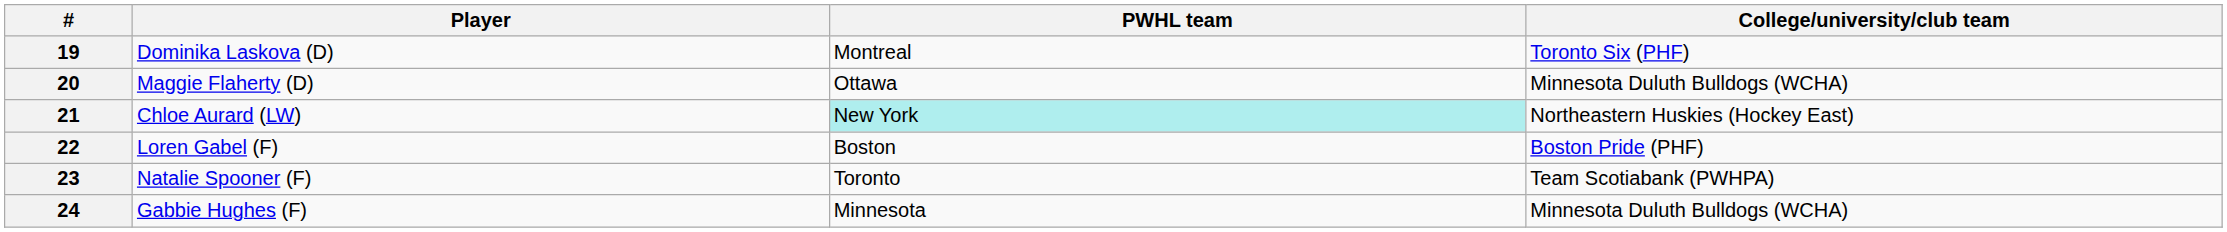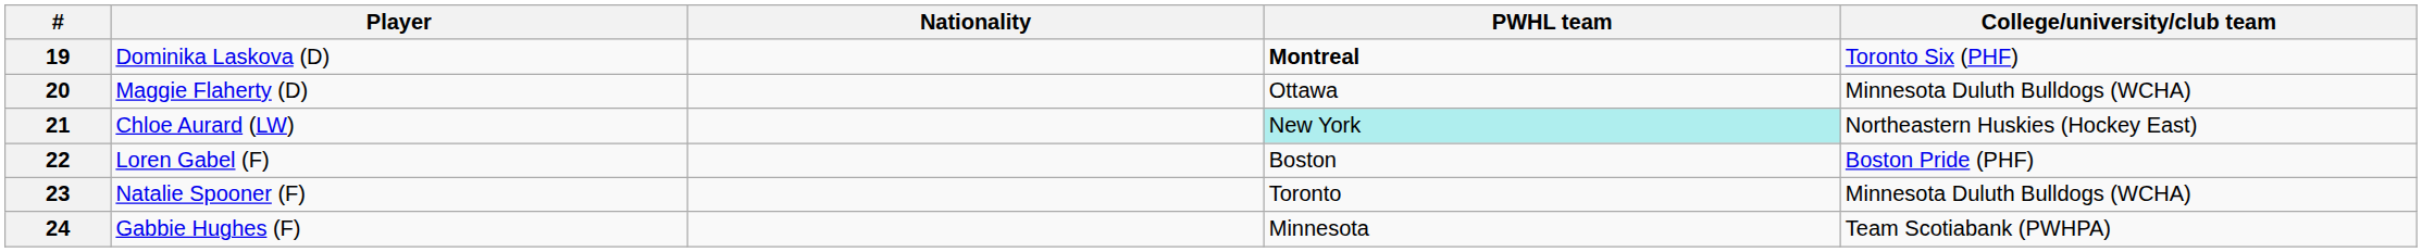 <table class="wikitable">
 <tr>
 <th style="width:2.75%;">#</th>
 <th style="width:15.0%;">Player</th>
+<th style="width:15.0%;">Nationality</th>
 <th style="width:15.0%;">PWHL team</th>
 <th style="width:15.0%;">College/university/club team</th>
 </tr>
 <tr>
 <th>19</th>
 <td><a href='#'>Dominika Laskova</a> (D)</td>
-<td>Montreal</td>
+<td></td>
+<td><strong>Montreal</strong></td>
 <td><a href='#'>Toronto Six</a> (<a href='#'>PHF</a>)</td>
 </tr>
 <tr>
 <th>20</th>
 <td><a href='#'>Maggie Flaherty</a> (D)</td>
+<td></td>
 <td>Ottawa</td>
 <td>Minnesota Duluth Bulldogs (WCHA)</td>
 </tr>
 <tr>
 <th>21</th>
 <td><a href='#'>Chloe Aurard</a> (<a href='#'>LW</a>)</td>
+<td></td>
 <td style="background: paleturquoise;">New York</td>
 <td>Northeastern Huskies (Hockey East)</td>
 </tr>
 <tr>
 <th>22</th>
 <td><a href='#'>Loren Gabel</a> (F)</td>
+<td></td>
 <td>Boston</td>
 <td><a href='#'>Boston Pride</a> (PHF)</td>
 </tr>
 <tr>
 <th>23</th>
 <td><a href='#'>Natalie Spooner</a> (F)</td>
+<td></td>
 <td>Toronto</td>
-<td>Team Scotiabank (PWHPA)</td>
+<td>Minnesota Duluth Bulldogs (WCHA)</td>
 </tr>
 <tr>
 <th>24</th>
 <td><a href='#'>Gabbie Hughes</a> (F)</td>
+<td></td>
 <td>Minnesota</td>
-<td>Minnesota Duluth Bulldogs (WCHA)</td>
+<td>Team Scotiabank (PWHPA)</td>
 </tr>
 </table>
